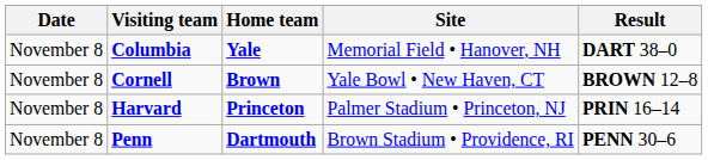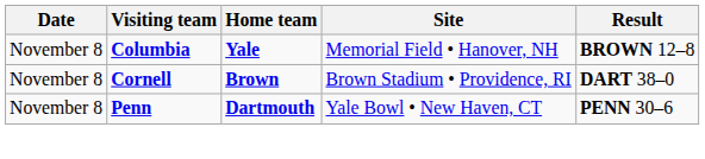 <table class="wikitable">
 <tr>
 <th>Date</th>
 <th>Visiting team</th>
 <th>Home team</th>
 <th>Site</th>
 <th>Result</th>
 </tr>
 <tr>
 <td>November 8</td>
 <td><strong><a href='#'>Columbia</a></strong></td>
 <td><strong><a href='#'>Yale</a></strong></td>
 <td><a href='#'>Memorial Field</a> • <a href='#'>Hanover, NH</a></td>
-<td><strong>DART</strong> 38–0</td>
+<td><strong>BROWN</strong> 12–8</td>
 </tr>
 <tr>
 <td>November 8</td>
 <td><strong><a href='#'>Cornell</a></strong></td>
 <td><strong><a href='#'>Brown</a></strong></td>
-<td><a href='#'>Yale Bowl</a> • <a href='#'>New Haven, CT</a></td>
-<td><strong>BROWN</strong> 12–8</td>
-</tr>
-<tr>
-<td>November 8</td>
-<td><strong><a href='#'>Harvard</a></strong></td>
-<td><strong><a href='#'>Princeton</a></strong></td>
-<td><a href='#'>Palmer Stadium</a> • <a href='#'>Princeton, NJ</a></td>
-<td><strong>PRIN</strong> 16–14</td>
+<td><a href='#'>Brown Stadium</a> • <a href='#'>Providence, RI</a></td>
+<td><strong>DART</strong> 38–0</td>
 </tr>
 <tr>
 <td>November 8</td>
 <td><strong><a href='#'>Penn</a></strong></td>
 <td><strong><a href='#'>Dartmouth</a></strong></td>
-<td><a href='#'>Brown Stadium</a> • <a href='#'>Providence, RI</a></td>
+<td><a href='#'>Yale Bowl</a> • <a href='#'>New Haven, CT</a></td>
 <td><strong>PENN</strong> 30–6</td>
 </tr>
 </table>
